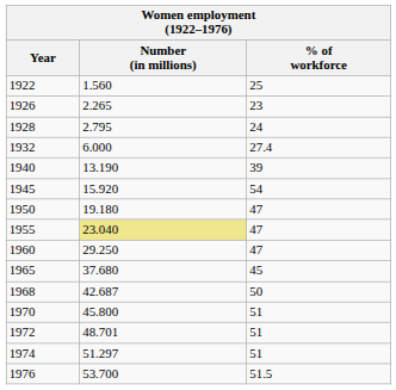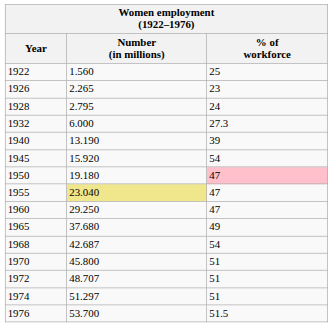 <table class="wikitable collapsible collapsed" width=30% style="float:right; margin:0 15px;">
 <tr>
 <th colspan="5" align="center">Women employment<br>(1922–1976)</th>
 </tr>
 <tr>
 <th>Year</th>
 <th>Number<br>(in millions)</th>
 <th>% of<br>workforce</th>
 </tr>
 <tr>
 <td>1922</td>
 <td>1.560</td>
 <td>25</td>
 </tr>
 <tr>
 <td>1926</td>
 <td>2.265</td>
 <td>23</td>
 </tr>
 <tr>
 <td>1928</td>
 <td>2.795</td>
 <td>24</td>
 </tr>
 <tr>
 <td>1932</td>
 <td>6.000</td>
-<td>27.4</td>
+<td>27.3</td>
 </tr>
 <tr>
 <td>1940</td>
 <td>13.190</td>
 <td>39</td>
 </tr>
 <tr>
 <td>1945</td>
 <td>15.920</td>
 <td>54</td>
 </tr>
 <tr>
 <td>1950</td>
 <td>19.180</td>
-<td>47</td>
+<td style="background: pink;">47</td>
 </tr>
 <tr>
 <td>1955</td>
 <td style="background: khaki;">23.040</td>
 <td>47</td>
 </tr>
 <tr>
 <td>1960</td>
 <td>29.250</td>
 <td>47</td>
 </tr>
 <tr>
 <td>1965</td>
 <td>37.680</td>
-<td>45</td>
+<td>49</td>
 </tr>
 <tr>
 <td>1968</td>
 <td>42.687</td>
-<td>50</td>
+<td>54</td>
 </tr>
 <tr>
 <td>1970</td>
 <td>45.800</td>
 <td>51</td>
 </tr>
 <tr>
 <td>1972</td>
-<td>48.701</td>
+<td>48.707</td>
 <td>51</td>
 </tr>
 <tr>
 <td>1974</td>
 <td>51.297</td>
 <td>51</td>
 </tr>
 <tr>
 <td>1976</td>
 <td>53.700</td>
 <td>51.5</td>
 </tr>
 </table>
